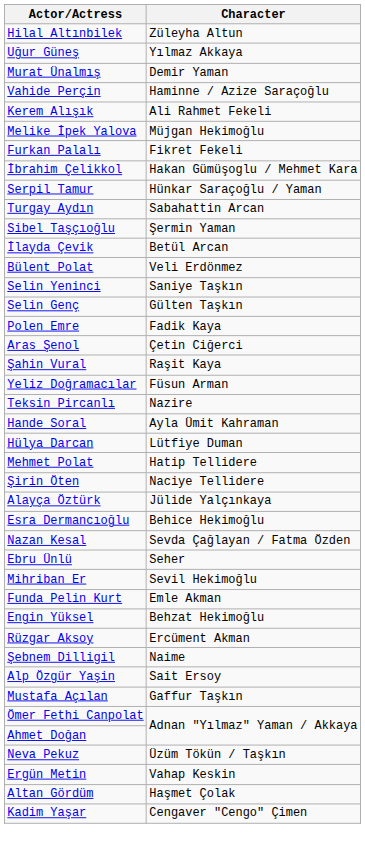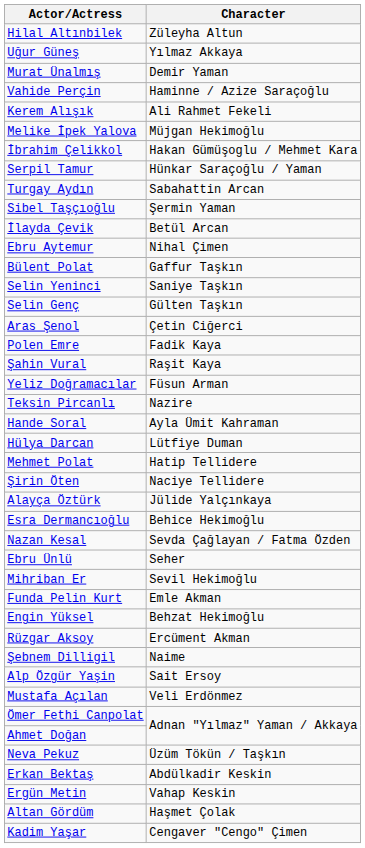 <table class="wikitable">
 <tr>
 <th>Actor/Actress</th>
 <th>Character</th>
 </tr>
 <tr>
 <td><a href='#'>Hilal Altınbilek</a></td>
 <td>Züleyha Altun</td>
 </tr>
 <tr>
 <td><a href='#'>Uğur Güneş</a></td>
 <td>Yılmaz Akkaya</td>
 </tr>
 <tr>
 <td><a href='#'>Murat Ünalmış</a></td>
 <td>Demir Yaman</td>
 </tr>
 <tr>
 <td><a href='#'>Vahide Perçin</a></td>
 <td>Haminne / Azize Saraçoğlu</td>
 </tr>
 <tr>
 <td><a href='#'>Kerem Alışık</a></td>
 <td>Ali Rahmet Fekeli</td>
 </tr>
 <tr>
 <td><a href='#'>Melike İpek Yalova</a></td>
 <td>Müjgan Hekimoğlu</td>
 </tr>
 <tr>
-<td><a href='#'>Furkan Palalı</a></td>
-<td>Fikret Fekeli</td>
-</tr>
-<tr>
 <td><a href='#'>İbrahim Çelikkol</a></td>
 <td>Hakan Gümüşoglu / Mehmet Kara</td>
 </tr>
 <tr>
 <td><a href='#'>Serpil Tamur</a></td>
 <td>Hünkar Saraçoğlu / Yaman</td>
 </tr>
 <tr>
 <td><a href='#'>Turgay Aydın</a></td>
 <td>Sabahattin Arcan</td>
 </tr>
 <tr>
 <td><a href='#'>Sibel Taşçıoğlu</a></td>
 <td>Şermin Yaman</td>
 </tr>
 <tr>
 <td><a href='#'>İlayda Çevik</a></td>
 <td>Betül Arcan</td>
 </tr>
 <tr>
+<td><a href='#'>Ebru Aytemur</a></td>
+<td>Nihal Çimen</td>
+</tr>
+<tr>
 <td><a href='#'>Bülent Polat</a></td>
-<td>Veli Erdönmez</td>
+<td>Gaffur Taşkın</td>
 </tr>
 <tr>
 <td><a href='#'>Selin Yeninci</a></td>
 <td>Saniye Taşkın</td>
 </tr>
 <tr>
 <td><a href='#'>Selin Genç</a></td>
 <td>Gülten Taşkın</td>
 </tr>
 <tr>
+<td><a href='#'>Aras Şenol</a></td>
+<td>Çetin Ciğerci</td>
+</tr>
+<tr>
 <td><a href='#'>Polen Emre</a></td>
 <td>Fadik Kaya</td>
-</tr>
-<tr>
-<td><a href='#'>Aras Şenol</a></td>
-<td>Çetin Ciğerci</td>
 </tr>
 <tr>
 <td><a href='#'>Şahin Vural</a></td>
 <td>Raşit Kaya</td>
 </tr>
 <tr>
 <td><a href='#'>Yeliz Doğramacılar</a></td>
 <td>Füsun Arman</td>
 </tr>
 <tr>
 <td><a href='#'>Teksin Pircanlı</a></td>
 <td>Nazire</td>
 </tr>
 <tr>
 <td><a href='#'>Hande Soral</a></td>
 <td>Ayla Ümit Kahraman</td>
 </tr>
 <tr>
 <td><a href='#'>Hülya Darcan</a></td>
 <td>Lütfiye Duman</td>
 </tr>
 <tr>
 <td><a href='#'>Mehmet Polat</a></td>
 <td>Hatip Tellidere</td>
 </tr>
 <tr>
 <td><a href='#'>Şirin Öten</a></td>
 <td>Naciye Tellidere</td>
 </tr>
 <tr>
 <td><a href='#'>Alayça Öztürk</a></td>
 <td>Jülide Yalçınkaya</td>
 </tr>
 <tr>
 <td><a href='#'>Esra Dermancıoğlu</a></td>
 <td>Behice Hekimoğlu</td>
 </tr>
 <tr>
 <td><a href='#'>Nazan Kesal</a></td>
 <td>Sevda Çağlayan / Fatma Özden</td>
 </tr>
 <tr>
 <td><a href='#'>Ebru Ünlü</a></td>
 <td>Seher</td>
 </tr>
 <tr>
 <td><a href='#'>Mihriban Er</a></td>
 <td>Sevil Hekimoğlu</td>
 </tr>
 <tr>
 <td><a href='#'>Funda Pelin Kurt</a></td>
 <td>Emle Akman</td>
 </tr>
 <tr>
 <td><a href='#'>Engin Yüksel</a></td>
 <td>Behzat Hekimoğlu</td>
 </tr>
 <tr>
 <td><a href='#'>Rüzgar Aksoy</a></td>
 <td>Ercüment Akman</td>
 </tr>
 <tr>
 <td><a href='#'>Şebnem Dilligil</a></td>
 <td>Naime</td>
 </tr>
 <tr>
 <td><a href='#'>Alp Özgür Yaşin</a></td>
 <td>Sait Ersoy</td>
 </tr>
 <tr>
 <td><a href='#'>Mustafa Açılan</a></td>
-<td>Gaffur Taşkın</td>
+<td>Veli Erdönmez</td>
 </tr>
 <tr>
 <td><a href='#'>Ömer Fethi Canpolat</a></td>
 <td rowspan="2">Adnan "Yılmaz" Yaman / Akkaya</td>
 </tr>
 <tr>
 <td><a href='#'>Ahmet Doğan</a></td>
 </tr>
 <tr>
 <td><a href='#'>Neva Pekuz</a></td>
 <td>Üzüm Tökün / Taşkın</td>
+</tr>
+<tr>
+<td><a href='#'>Erkan Bektaş</a></td>
+<td>Abdülkadir Keskin</td>
 </tr>
 <tr>
 <td><a href='#'>Ergün Metin</a></td>
 <td>Vahap Keskin</td>
 </tr>
 <tr>
 <td><a href='#'>Altan Gördüm</a></td>
 <td>Haşmet Çolak</td>
 </tr>
 <tr>
 <td><a href='#'>Kadim Yaşar</a></td>
 <td>Cengaver "Cengo" Çimen</td>
 </tr>
 </table>
